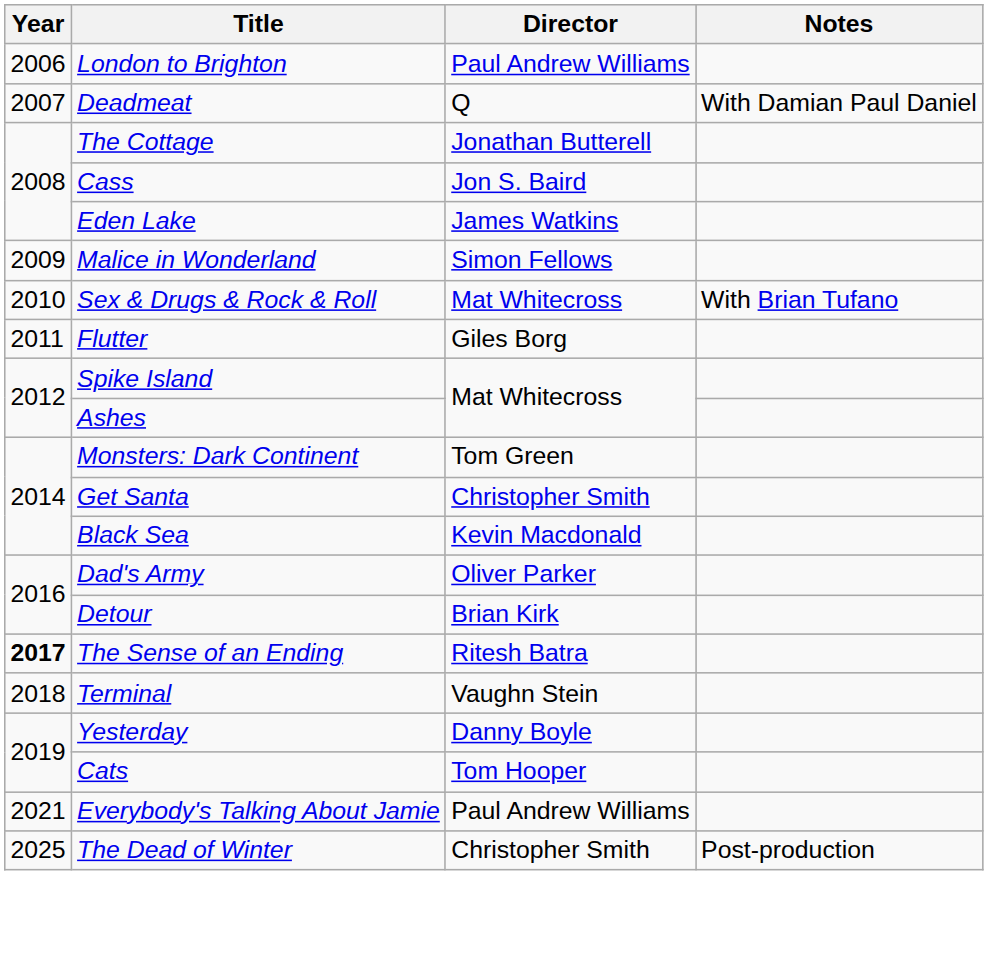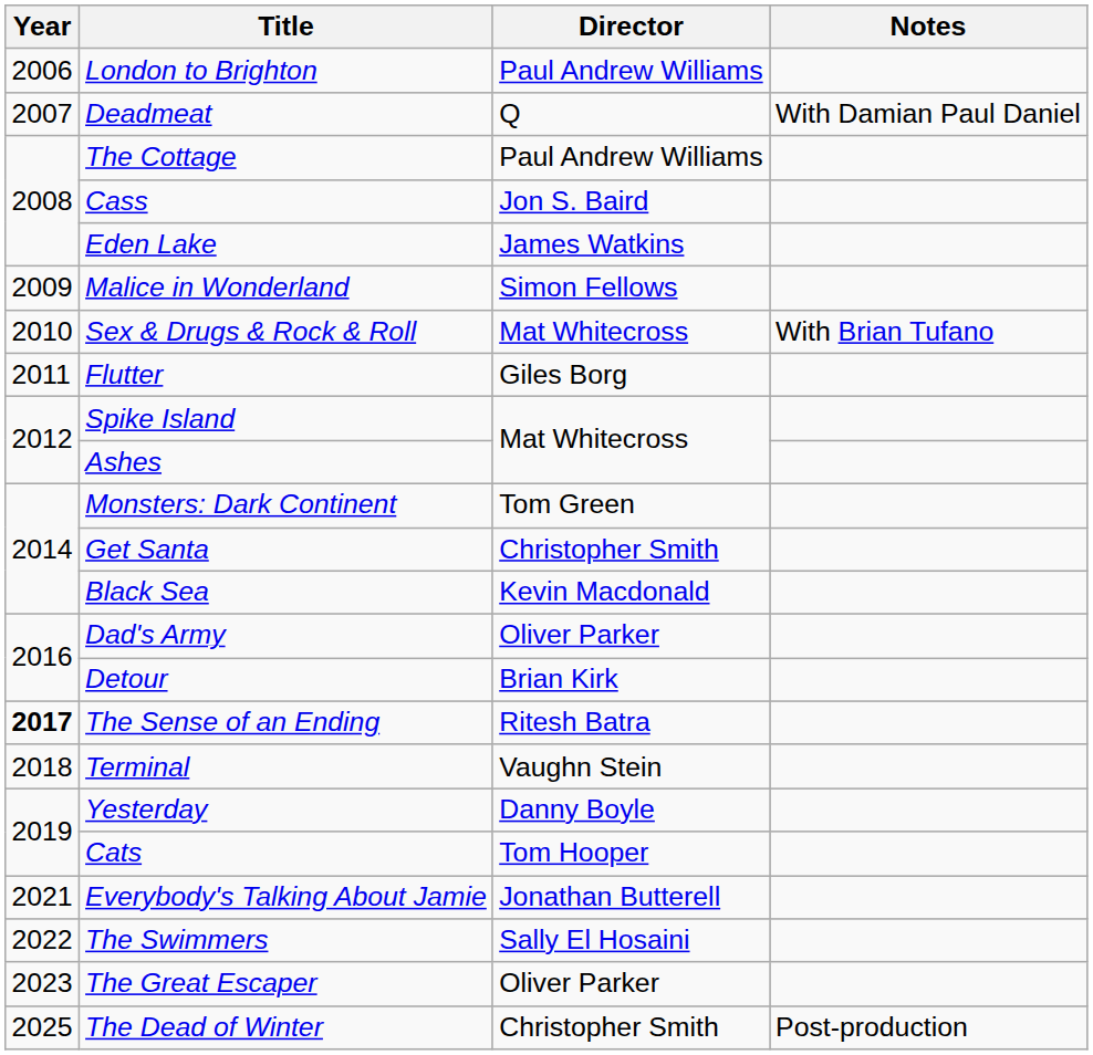 <table class="wikitable">
 <tr>
 <th>Year</th>
 <th>Title</th>
 <th>Director</th>
 <th>Notes</th>
 </tr>
 <tr>
 <td>2006</td>
 <td><em><a href='#'>London to Brighton</a></em></td>
 <td><a href='#'>Paul Andrew Williams</a></td>
 <td></td>
 </tr>
 <tr>
 <td>2007</td>
 <td><em><a href='#'>Deadmeat</a></em></td>
 <td>Q</td>
 <td>With Damian Paul Daniel</td>
 </tr>
 <tr>
 <td rowspan=3>2008</td>
 <td><em><a href='#'>The Cottage</a></em></td>
-<td><a href='#'>Jonathan Butterell</a></td>
+<td>Paul Andrew Williams</td>
 <td></td>
 </tr>
 <tr>
 <td><em><a href='#'>Cass</a></em></td>
 <td><a href='#'>Jon S. Baird</a></td>
 <td></td>
 </tr>
 <tr>
 <td><em><a href='#'>Eden Lake</a></em></td>
 <td><a href='#'>James Watkins</a></td>
 <td></td>
 </tr>
 <tr>
 <td>2009</td>
 <td><em><a href='#'>Malice in Wonderland</a></em></td>
 <td><a href='#'>Simon Fellows</a></td>
 <td></td>
 </tr>
 <tr>
 <td>2010</td>
 <td><em><a href='#'>Sex & Drugs & Rock & Roll</a></em></td>
 <td><a href='#'>Mat Whitecross</a></td>
 <td>With <a href='#'>Brian Tufano</a></td>
 </tr>
 <tr>
 <td>2011</td>
 <td><em><a href='#'>Flutter</a></em></td>
 <td>Giles Borg</td>
 <td></td>
 </tr>
 <tr>
 <td rowspan=2>2012</td>
 <td><em><a href='#'>Spike Island</a></em></td>
 <td rowspan=2>Mat Whitecross</td>
 <td></td>
 </tr>
 <tr>
 <td><em><a href='#'>Ashes</a></em></td>
 <td></td>
 </tr>
 <tr>
 <td rowspan=3>2014</td>
 <td><em><a href='#'>Monsters: Dark Continent</a></em></td>
 <td>Tom Green</td>
 <td></td>
 </tr>
 <tr>
 <td><em><a href='#'>Get Santa</a></em></td>
 <td><a href='#'>Christopher Smith</a></td>
 <td></td>
 </tr>
 <tr>
 <td><em><a href='#'>Black Sea</a></em></td>
 <td><a href='#'>Kevin Macdonald</a></td>
 <td></td>
 </tr>
 <tr>
 <td rowspan=2>2016</td>
 <td><em><a href='#'>Dad's Army</a></em></td>
 <td><a href='#'>Oliver Parker</a></td>
 <td></td>
 </tr>
 <tr>
 <td><em><a href='#'>Detour</a></em></td>
 <td><a href='#'>Brian Kirk</a></td>
 <td></td>
 </tr>
 <tr>
 <td><strong>2017</strong></td>
 <td><em><a href='#'>The Sense of an Ending</a></em></td>
 <td><a href='#'>Ritesh Batra</a></td>
 <td></td>
 </tr>
 <tr>
 <td>2018</td>
 <td><em><a href='#'>Terminal</a></em></td>
 <td>Vaughn Stein</td>
 <td></td>
 </tr>
 <tr>
 <td rowspan=2>2019</td>
 <td><em><a href='#'>Yesterday</a></em></td>
 <td><a href='#'>Danny Boyle</a></td>
 <td></td>
 </tr>
 <tr>
 <td><em><a href='#'>Cats</a></em></td>
 <td><a href='#'>Tom Hooper</a></td>
 <td></td>
 </tr>
 <tr>
 <td>2021</td>
 <td><em><a href='#'>Everybody's Talking About Jamie</a></em></td>
-<td>Paul Andrew Williams</td>
+<td><a href='#'>Jonathan Butterell</a></td>
+<td></td>
+</tr>
+<tr>
+<td>2022</td>
+<td><em><a href='#'>The Swimmers</a></em></td>
+<td><a href='#'>Sally El Hosaini</a></td>
+<td></td>
+</tr>
+<tr>
+<td>2023</td>
+<td><em><a href='#'>The Great Escaper</a></em></td>
+<td>Oliver Parker</td>
 <td></td>
 </tr>
 <tr>
 <td>2025</td>
 <td><em><a href='#'>The Dead of Winter</a></em></td>
 <td>Christopher Smith</td>
 <td>Post-production</td>
 </tr>
 </table>
